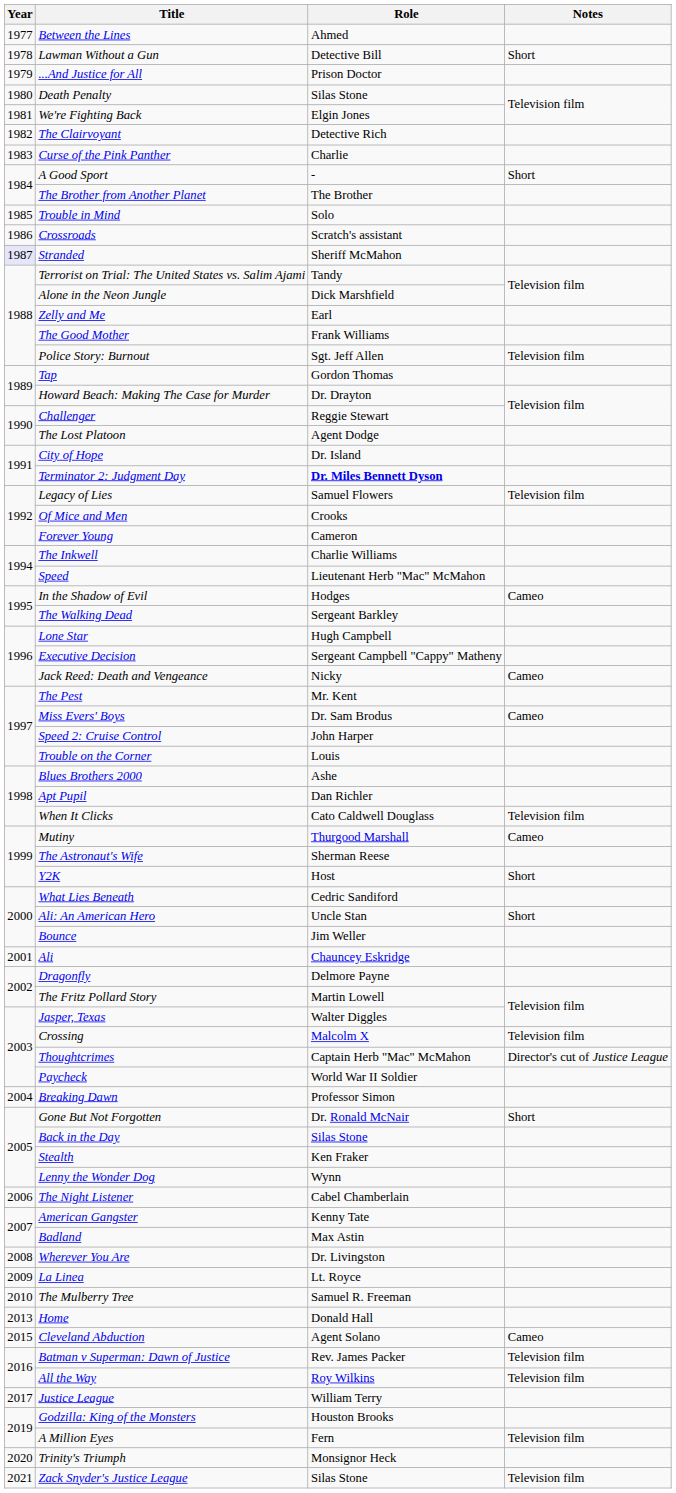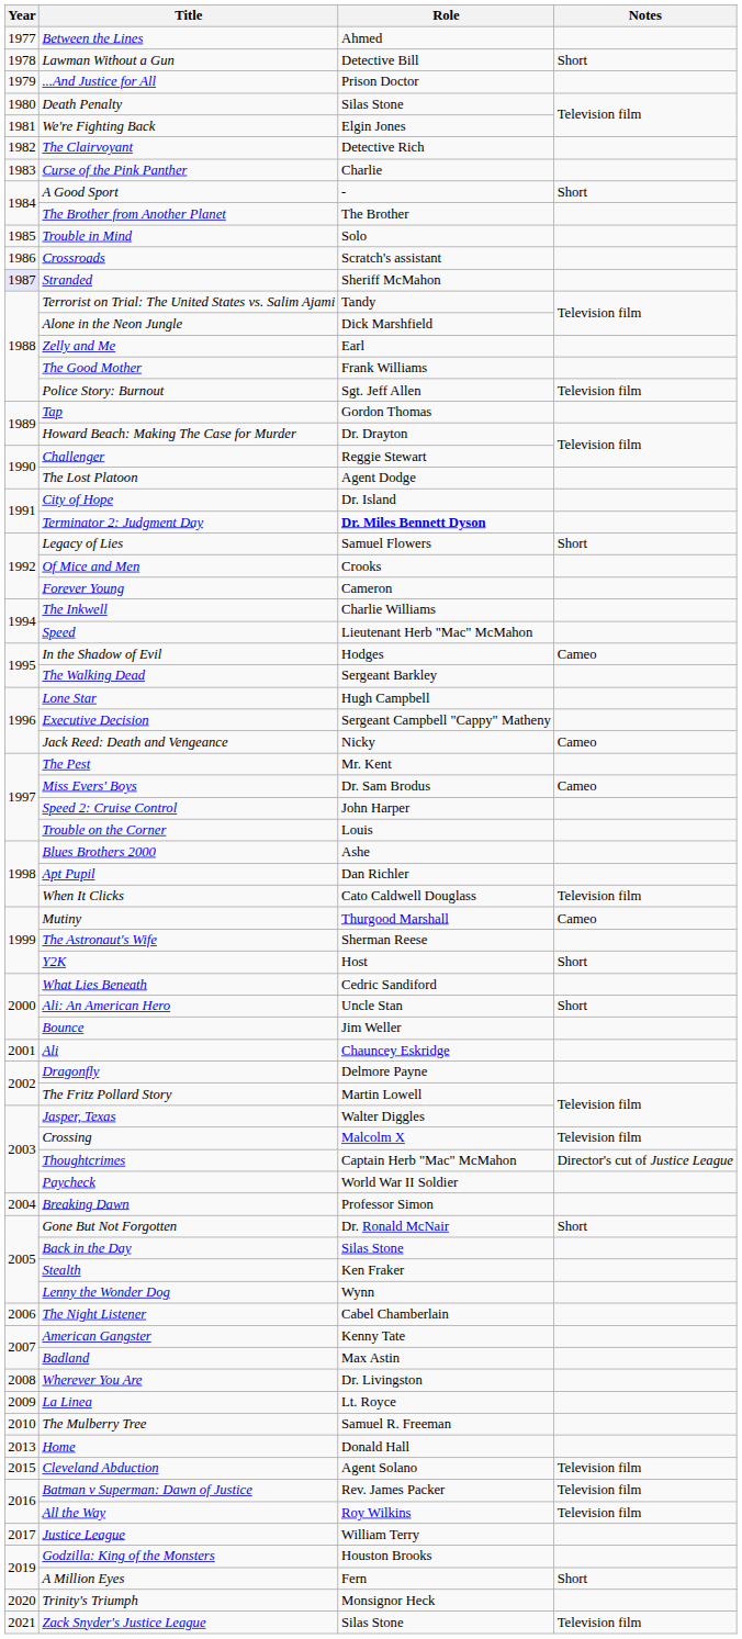 <table class="wikitable sortable">
 <tr>
 <th>Year</th>
 <th>Title</th>
 <th>Role</th>
 <th>Notes</th>
 </tr>
 <tr>
 <td>1977</td>
 <td><em><a href='#'>Between the Lines</a></em></td>
 <td>Ahmed</td>
 <td></td>
 </tr>
 <tr>
 <td>1978</td>
 <td><em>Lawman Without a Gun</em></td>
 <td>Detective Bill</td>
 <td>Short</td>
 </tr>
 <tr>
 <td>1979</td>
 <td><em><a href='#'>...And Justice for All</a></em></td>
 <td>Prison Doctor</td>
 <td></td>
 </tr>
 <tr>
 <td>1980</td>
 <td><em>Death Penalty</em></td>
 <td>Silas Stone</td>
 <td rowspan=2>Television film</td>
 </tr>
 <tr>
 <td>1981</td>
 <td><em>We're Fighting Back</em></td>
 <td>Elgin Jones</td>
 </tr>
 <tr>
 <td>1982</td>
 <td><em><a href='#'>The Clairvoyant</a></em></td>
 <td>Detective Rich</td>
 <td></td>
 </tr>
 <tr>
 <td>1983</td>
 <td><em><a href='#'>Curse of the Pink Panther</a></em></td>
 <td>Charlie</td>
 <td></td>
 </tr>
 <tr>
 <td rowspan=2>1984</td>
 <td><em>A Good Sport</em></td>
 <td>-</td>
 <td>Short</td>
 </tr>
 <tr>
 <td><em><a href='#'>The Brother from Another Planet</a></em></td>
 <td>The Brother</td>
 <td></td>
 </tr>
 <tr>
 <td>1985</td>
 <td><em><a href='#'>Trouble in Mind</a></em></td>
 <td>Solo</td>
 <td></td>
 </tr>
 <tr>
 <td>1986</td>
 <td><em><a href='#'>Crossroads</a></em></td>
 <td>Scratch's assistant</td>
 <td></td>
 </tr>
 <tr>
 <td style="background: lavender;">1987</td>
 <td><em><a href='#'>Stranded</a></em></td>
 <td>Sheriff McMahon</td>
 <td></td>
 </tr>
 <tr>
 <td rowspan=5>1988</td>
 <td><em>Terrorist on Trial: The United States vs. Salim Ajami</em></td>
 <td>Tandy</td>
 <td rowspan=2>Television film</td>
 </tr>
 <tr>
 <td><em>Alone in the Neon Jungle</em></td>
 <td>Dick Marshfield</td>
 </tr>
 <tr>
 <td><em><a href='#'>Zelly and Me</a></em></td>
 <td>Earl</td>
 <td></td>
 </tr>
 <tr>
 <td><em><a href='#'>The Good Mother</a></em></td>
 <td>Frank Williams</td>
 <td></td>
 </tr>
 <tr>
 <td><em>Police Story: Burnout</em></td>
 <td>Sgt. Jeff Allen</td>
 <td>Television film</td>
 </tr>
 <tr>
 <td rowspan=2>1989</td>
 <td><em><a href='#'>Tap</a></em></td>
 <td>Gordon Thomas</td>
 <td></td>
 </tr>
 <tr>
 <td><em>Howard Beach: Making The Case for Murder</em></td>
 <td>Dr. Drayton</td>
 <td rowspan=2>Television film</td>
 </tr>
 <tr>
 <td rowspan=2>1990</td>
 <td><em><a href='#'>Challenger</a></em></td>
 <td>Reggie Stewart</td>
 </tr>
 <tr>
 <td><em>The Lost Platoon</em></td>
 <td>Agent Dodge</td>
 <td></td>
 </tr>
 <tr>
 <td rowspan=2>1991</td>
 <td><em><a href='#'>City of Hope</a></em></td>
 <td>Dr. Island</td>
 <td></td>
 </tr>
 <tr>
 <td><em><a href='#'>Terminator 2: Judgment Day</a></em></td>
 <td><strong><a href='#'>Dr. Miles Bennett Dyson</a></strong></td>
 <td></td>
 </tr>
 <tr>
 <td rowspan=3>1992</td>
 <td><em>Legacy of Lies</em></td>
 <td>Samuel Flowers</td>
-<td>Television film</td>
+<td>Short</td>
 </tr>
 <tr>
 <td><em><a href='#'>Of Mice and Men</a></em></td>
 <td>Crooks</td>
 <td></td>
 </tr>
 <tr>
 <td><em><a href='#'>Forever Young</a></em></td>
 <td>Cameron</td>
 <td></td>
 </tr>
 <tr>
 <td rowspan=2>1994</td>
 <td><em><a href='#'>The Inkwell</a></em></td>
 <td>Charlie Williams</td>
 <td></td>
 </tr>
 <tr>
 <td><em><a href='#'>Speed</a></em></td>
 <td>Lieutenant Herb "Mac" McMahon</td>
 <td></td>
 </tr>
 <tr>
 <td rowspan=2>1995</td>
 <td><em>In the Shadow of Evil</em></td>
 <td>Hodges</td>
 <td>Cameo</td>
 </tr>
 <tr>
 <td><em><a href='#'>The Walking Dead</a></em></td>
 <td>Sergeant Barkley</td>
 <td></td>
 </tr>
 <tr>
 <td rowspan=3>1996</td>
 <td><em><a href='#'>Lone Star</a></em></td>
 <td>Hugh Campbell</td>
 <td></td>
 </tr>
 <tr>
 <td><em><a href='#'>Executive Decision</a></em></td>
 <td>Sergeant Campbell "Cappy" Matheny</td>
 <td></td>
 </tr>
 <tr>
 <td><em>Jack Reed: Death and Vengeance</em></td>
 <td>Nicky</td>
 <td>Cameo</td>
 </tr>
 <tr>
 <td rowspan=4>1997</td>
 <td><em><a href='#'>The Pest</a></em></td>
 <td>Mr. Kent</td>
 <td></td>
 </tr>
 <tr>
 <td><em><a href='#'>Miss Evers' Boys</a></em></td>
 <td>Dr. Sam Brodus</td>
 <td>Cameo</td>
 </tr>
 <tr>
 <td><em><a href='#'>Speed 2: Cruise Control</a></em></td>
 <td>John Harper</td>
 <td></td>
 </tr>
 <tr>
 <td><em><a href='#'>Trouble on the Corner</a></em></td>
 <td>Louis</td>
 <td></td>
 </tr>
 <tr>
 <td rowspan=3>1998</td>
 <td><em><a href='#'>Blues Brothers 2000</a></em></td>
 <td>Ashe</td>
 <td></td>
 </tr>
 <tr>
 <td><em><a href='#'>Apt Pupil</a></em></td>
 <td>Dan Richler</td>
 <td></td>
 </tr>
 <tr>
 <td><em>When It Clicks</em></td>
 <td>Cato Caldwell Douglass</td>
 <td>Television film</td>
 </tr>
 <tr>
 <td rowspan=3>1999</td>
 <td><em>Mutiny</em></td>
 <td><a href='#'>Thurgood Marshall</a></td>
 <td>Cameo</td>
 </tr>
 <tr>
 <td><em><a href='#'>The Astronaut's Wife</a></em></td>
 <td>Sherman Reese</td>
 <td></td>
 </tr>
 <tr>
 <td><em><a href='#'>Y2K</a></em></td>
 <td>Host</td>
 <td>Short</td>
 </tr>
 <tr>
 <td rowspan=3>2000</td>
 <td><em><a href='#'>What Lies Beneath</a></em></td>
 <td>Cedric Sandiford</td>
 <td></td>
 </tr>
 <tr>
 <td><em><a href='#'>Ali: An American Hero</a></em></td>
 <td>Uncle Stan</td>
 <td>Short</td>
 </tr>
 <tr>
 <td><em><a href='#'>Bounce</a></em></td>
 <td>Jim Weller</td>
 <td></td>
 </tr>
 <tr>
 <td>2001</td>
 <td><em><a href='#'>Ali</a></em></td>
 <td><a href='#'>Chauncey Eskridge</a></td>
 <td></td>
 </tr>
 <tr>
 <td rowspan=2>2002</td>
 <td><em><a href='#'>Dragonfly</a></em></td>
 <td>Delmore Payne</td>
 <td></td>
 </tr>
 <tr>
 <td><em>The Fritz Pollard Story</em></td>
 <td>Martin Lowell</td>
 <td rowspan=2>Television film</td>
 </tr>
 <tr>
 <td rowspan=4>2003</td>
 <td><em><a href='#'>Jasper, Texas</a></em></td>
 <td>Walter Diggles</td>
 </tr>
 <tr>
 <td><em>Crossing</em></td>
 <td><a href='#'>Malcolm X</a></td>
 <td>Television film</td>
 </tr>
 <tr>
 <td><em><a href='#'>Thoughtcrimes</a></em></td>
 <td>Captain Herb "Mac" McMahon</td>
 <td>Director's cut of <em>Justice League</em></td>
 </tr>
 <tr>
 <td><em><a href='#'>Paycheck</a></em></td>
 <td>World War II Soldier</td>
 <td></td>
 </tr>
 <tr>
 <td>2004</td>
 <td><em><a href='#'>Breaking Dawn</a></em></td>
 <td>Professor Simon</td>
 <td></td>
 </tr>
 <tr>
 <td rowspan=4>2005</td>
 <td><em>Gone But Not Forgotten</em></td>
 <td>Dr. <a href='#'>Ronald McNair</a></td>
 <td>Short</td>
 </tr>
 <tr>
 <td><em><a href='#'>Back in the Day</a></em></td>
 <td><a href='#'>Silas Stone</a></td>
 <td></td>
 </tr>
 <tr>
 <td><em><a href='#'>Stealth</a></em></td>
 <td>Ken Fraker</td>
 <td></td>
 </tr>
 <tr>
 <td><em><a href='#'>Lenny the Wonder Dog</a></em></td>
 <td>Wynn</td>
 <td></td>
 </tr>
 <tr>
 <td>2006</td>
 <td><em><a href='#'>The Night Listener</a></em></td>
 <td>Cabel Chamberlain</td>
 <td></td>
 </tr>
 <tr>
 <td rowspan=2>2007</td>
 <td><em><a href='#'>American Gangster</a></em></td>
 <td>Kenny Tate</td>
 <td></td>
 </tr>
 <tr>
 <td><em><a href='#'>Badland</a></em></td>
 <td>Max Astin</td>
 <td></td>
 </tr>
 <tr>
 <td>2008</td>
 <td><em><a href='#'>Wherever You Are</a></em></td>
 <td>Dr. Livingston</td>
 <td></td>
 </tr>
 <tr>
 <td>2009</td>
 <td><em><a href='#'>La Linea</a></em></td>
 <td>Lt. Royce</td>
 <td></td>
 </tr>
 <tr>
 <td>2010</td>
 <td><em>The Mulberry Tree</em></td>
 <td>Samuel R. Freeman</td>
 <td></td>
 </tr>
 <tr>
 <td>2013</td>
 <td><em><a href='#'>Home</a></em></td>
 <td>Donald Hall</td>
 <td></td>
 </tr>
 <tr>
 <td>2015</td>
 <td><em><a href='#'>Cleveland Abduction</a></em></td>
 <td>Agent Solano</td>
-<td>Cameo</td>
+<td>Television film</td>
 </tr>
 <tr>
 <td rowspan=2>2016</td>
 <td><em><a href='#'>Batman v Superman: Dawn of Justice</a></em></td>
 <td>Rev. James Packer</td>
 <td>Television film</td>
 </tr>
 <tr>
 <td><em><a href='#'>All the Way</a></em></td>
 <td><a href='#'>Roy Wilkins</a></td>
 <td>Television film</td>
 </tr>
 <tr>
 <td>2017</td>
 <td><em><a href='#'>Justice League</a></em></td>
 <td>William Terry</td>
 <td></td>
 </tr>
 <tr>
 <td rowspan=2>2019</td>
 <td><em><a href='#'>Godzilla: King of the Monsters</a></em></td>
 <td>Houston Brooks</td>
 <td></td>
 </tr>
 <tr>
 <td><em>A Million Eyes</em></td>
 <td>Fern</td>
-<td>Television film</td>
+<td>Short</td>
 </tr>
 <tr>
 <td>2020</td>
 <td><em>Trinity's Triumph</em></td>
 <td>Monsignor Heck</td>
 <td></td>
 </tr>
 <tr>
 <td>2021</td>
 <td><em><a href='#'>Zack Snyder's Justice League</a></em></td>
 <td>Silas Stone</td>
 <td>Television film</td>
 </tr>
 </table>
